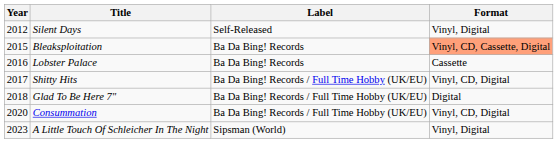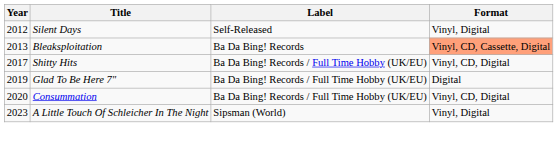 <table class="wikitable">
 <tr>
 <th>Year</th>
 <th>Title</th>
 <th>Label</th>
 <th>Format</th>
 </tr>
 <tr>
 <td>2012</td>
 <td><em>Silent Days</em></td>
 <td>Self-Released</td>
 <td>Vinyl, Digital</td>
 </tr>
 <tr>
-<td>2015</td>
+<td>2013</td>
 <td><em>Bleaksploitation</em></td>
 <td>Ba Da Bing! Records</td>
 <td style="background: lightsalmon;">Vinyl, CD, Cassette, Digital</td>
-</tr>
-<tr>
-<td>2016</td>
-<td><em>Lobster Palace</em></td>
-<td>Ba Da Bing! Records</td>
-<td>Cassette</td>
 </tr>
 <tr>
 <td>2017</td>
 <td><em>Shitty Hits</em></td>
 <td>Ba Da Bing! Records / <a href='#'>Full Time Hobby</a> (UK/EU)</td>
 <td>Vinyl, CD, Digital</td>
 </tr>
 <tr>
-<td>2018</td>
+<td>2019</td>
 <td><em>Glad To Be Here 7"</em></td>
 <td>Ba Da Bing! Records / Full Time Hobby (UK/EU)</td>
 <td>Digital</td>
 </tr>
 <tr>
 <td>2020</td>
 <td><em><a href='#'>Consummation</a></em></td>
 <td>Ba Da Bing! Records / Full Time Hobby (UK/EU)</td>
 <td>Vinyl, CD, Digital</td>
 </tr>
 <tr>
 <td>2023</td>
 <td><em>A Little Touch Of Schleicher In The Night</em></td>
 <td>Sipsman (World)</td>
 <td>Vinyl, Digital</td>
 </tr>
 </table>
